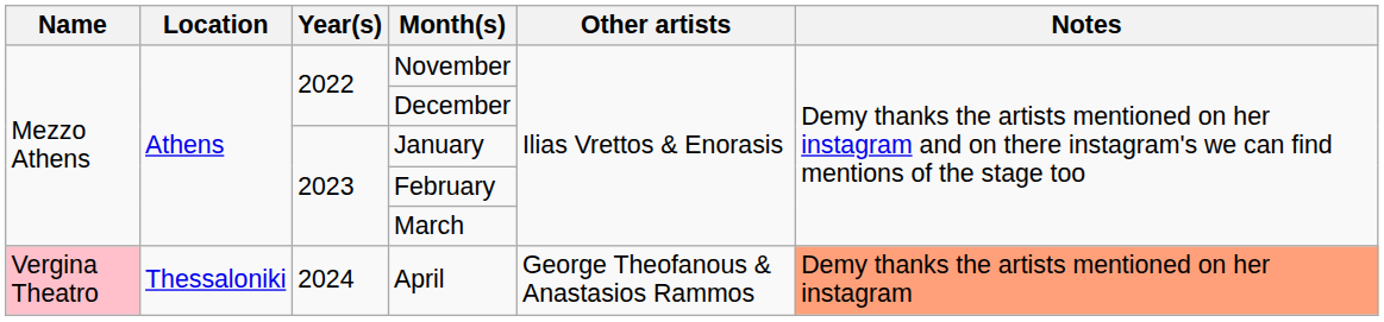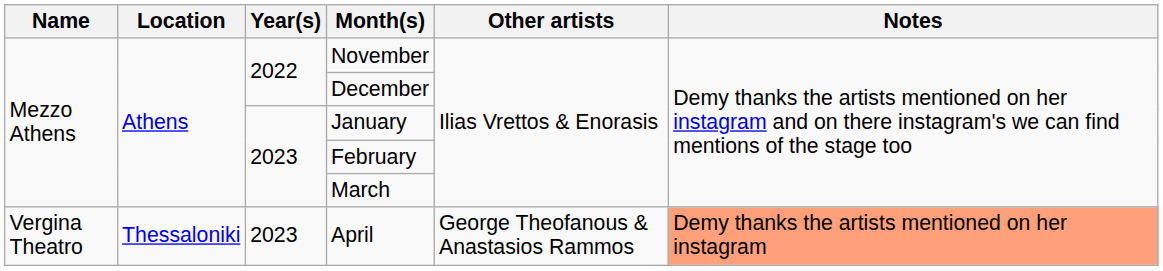 <table class="wikitable">
 <tr>
 <th>Name</th>
 <th>Location</th>
 <th>Year(s)</th>
 <th>Month(s)</th>
 <th>Other artists</th>
 <th>Notes</th>
 </tr>
 <tr>
 <td rowspan=5>Mezzo Athens</td>
 <td rowspan=5><a href='#'>Athens</a></td>
 <td rowspan=2>2022</td>
 <td>November</td>
 <td rowspan=5>Ilias Vrettos & Enorasis</td>
 <td rowspan=5>Demy thanks the artists mentioned on her <a href='#'>instagram</a> and on there instagram's we can find mentions of the stage too</td>
 </tr>
 <tr>
 <td>December</td>
 </tr>
 <tr>
 <td rowspan=3>2023</td>
 <td>January</td>
 </tr>
 <tr>
 <td>February</td>
 </tr>
 <tr>
 <td>March</td>
 </tr>
 <tr>
-<td style="background: pink;">Vergina Theatro</td>
+<td>Vergina Theatro</td>
 <td><a href='#'>Thessaloniki</a></td>
-<td>2024</td>
+<td>2023</td>
 <td>April</td>
 <td>George Theofanous & Anastasios Rammos</td>
 <td style="background: lightsalmon;">Demy thanks the artists mentioned on her instagram</td>
 </tr>
 </table>
